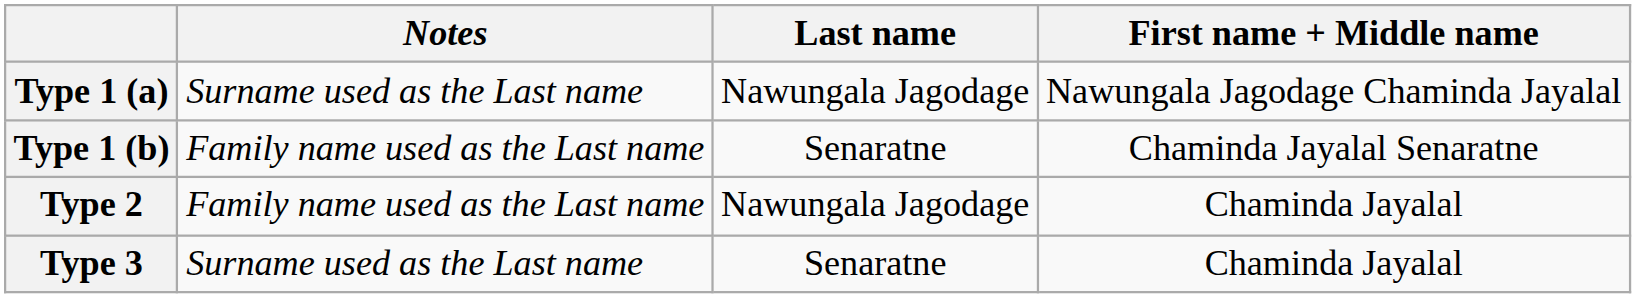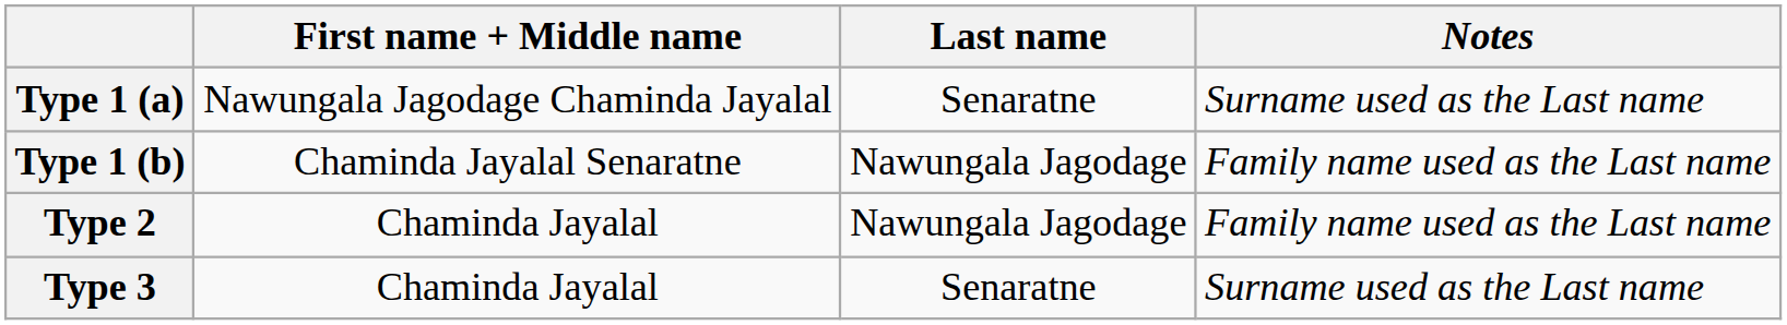 <table class="wikitable">
 <tr>
 <th></th>
+<th>First name + Middle name</th>
+<th>Last name</th>
 <th><em>Notes</em></th>
-<th>Last name</th>
-<th>First name + Middle name</th>
 </tr>
 <tr>
 <th>Type 1 (a)</th>
+<td style="text-align: center;">Nawungala Jagodage Chaminda Jayalal</td>
+<td style="text-align: center;">Senaratne</td>
 <td style="text-align: left;"><em>Surname used as the Last name</em></td>
-<td style="text-align: center;">Nawungala Jagodage</td>
-<td style="text-align: center;">Nawungala Jagodage Chaminda Jayalal</td>
 </tr>
 <tr>
 <th>Type 1 (b)</th>
+<td style="text-align: center;">Chaminda Jayalal Senaratne</td>
+<td style="text-align: center;">Nawungala Jagodage</td>
 <td style="text-align: left;"><em>Family name used as the Last name</em></td>
-<td style="text-align: center;">Senaratne</td>
-<td style="text-align: center;">Chaminda Jayalal Senaratne</td>
 </tr>
 <tr>
 <th>Type 2</th>
+<td style="text-align: center;">Chaminda Jayalal</td>
+<td style="text-align: center;">Nawungala Jagodage</td>
 <td style="text-align: left;"><em>Family name used as the Last name</em></td>
-<td style="text-align: center;">Nawungala Jagodage</td>
-<td style="text-align: center;">Chaminda Jayalal</td>
 </tr>
 <tr>
 <th>Type 3</th>
+<td style="text-align: center;">Chaminda Jayalal</td>
+<td style="text-align: center;">Senaratne</td>
 <td style="text-align: left;"><em>Surname used as the Last name</em></td>
-<td style="text-align: center;">Senaratne</td>
-<td style="text-align: center;">Chaminda Jayalal</td>
 </tr>
 </table>
